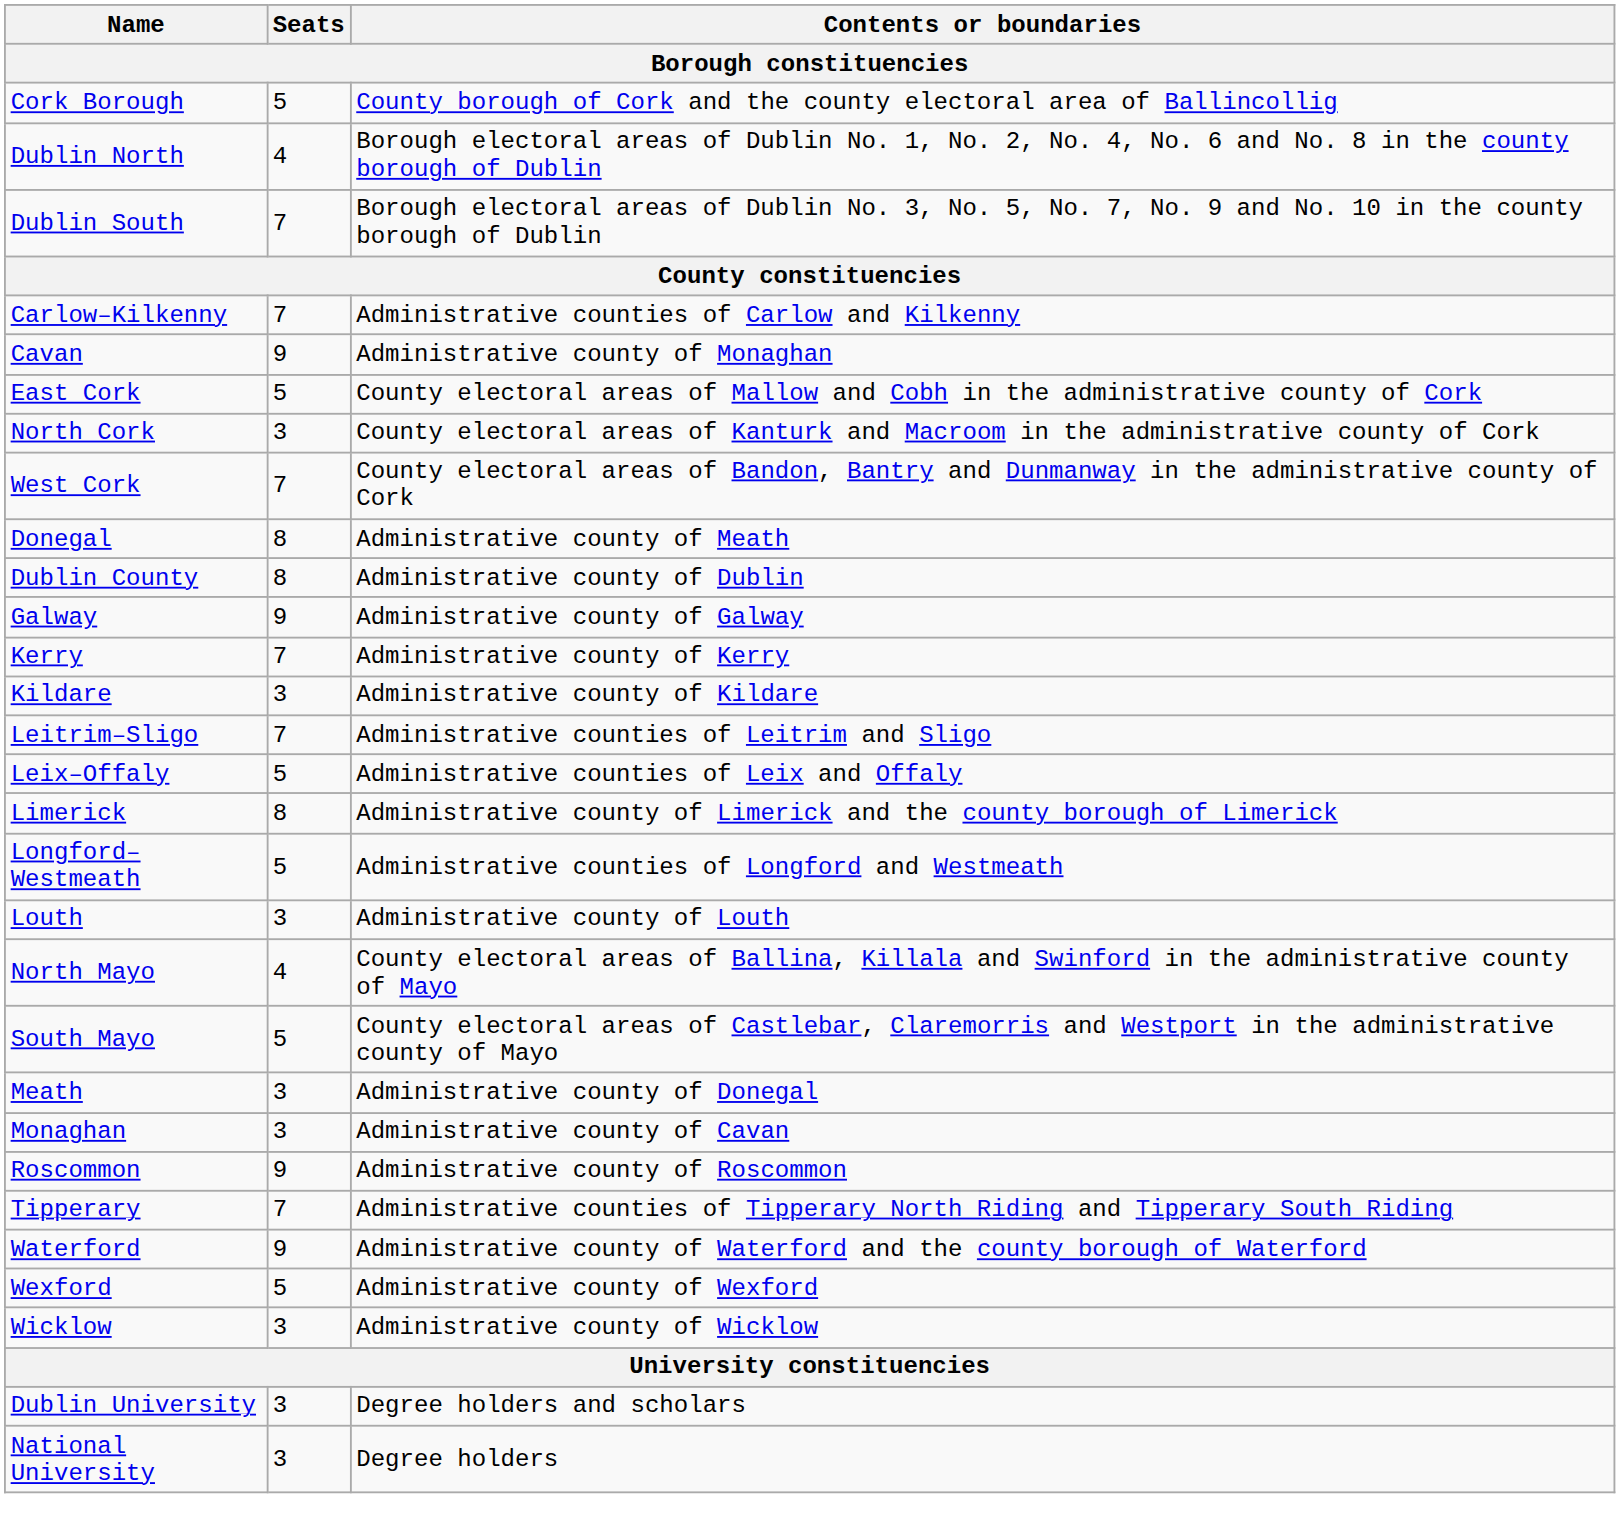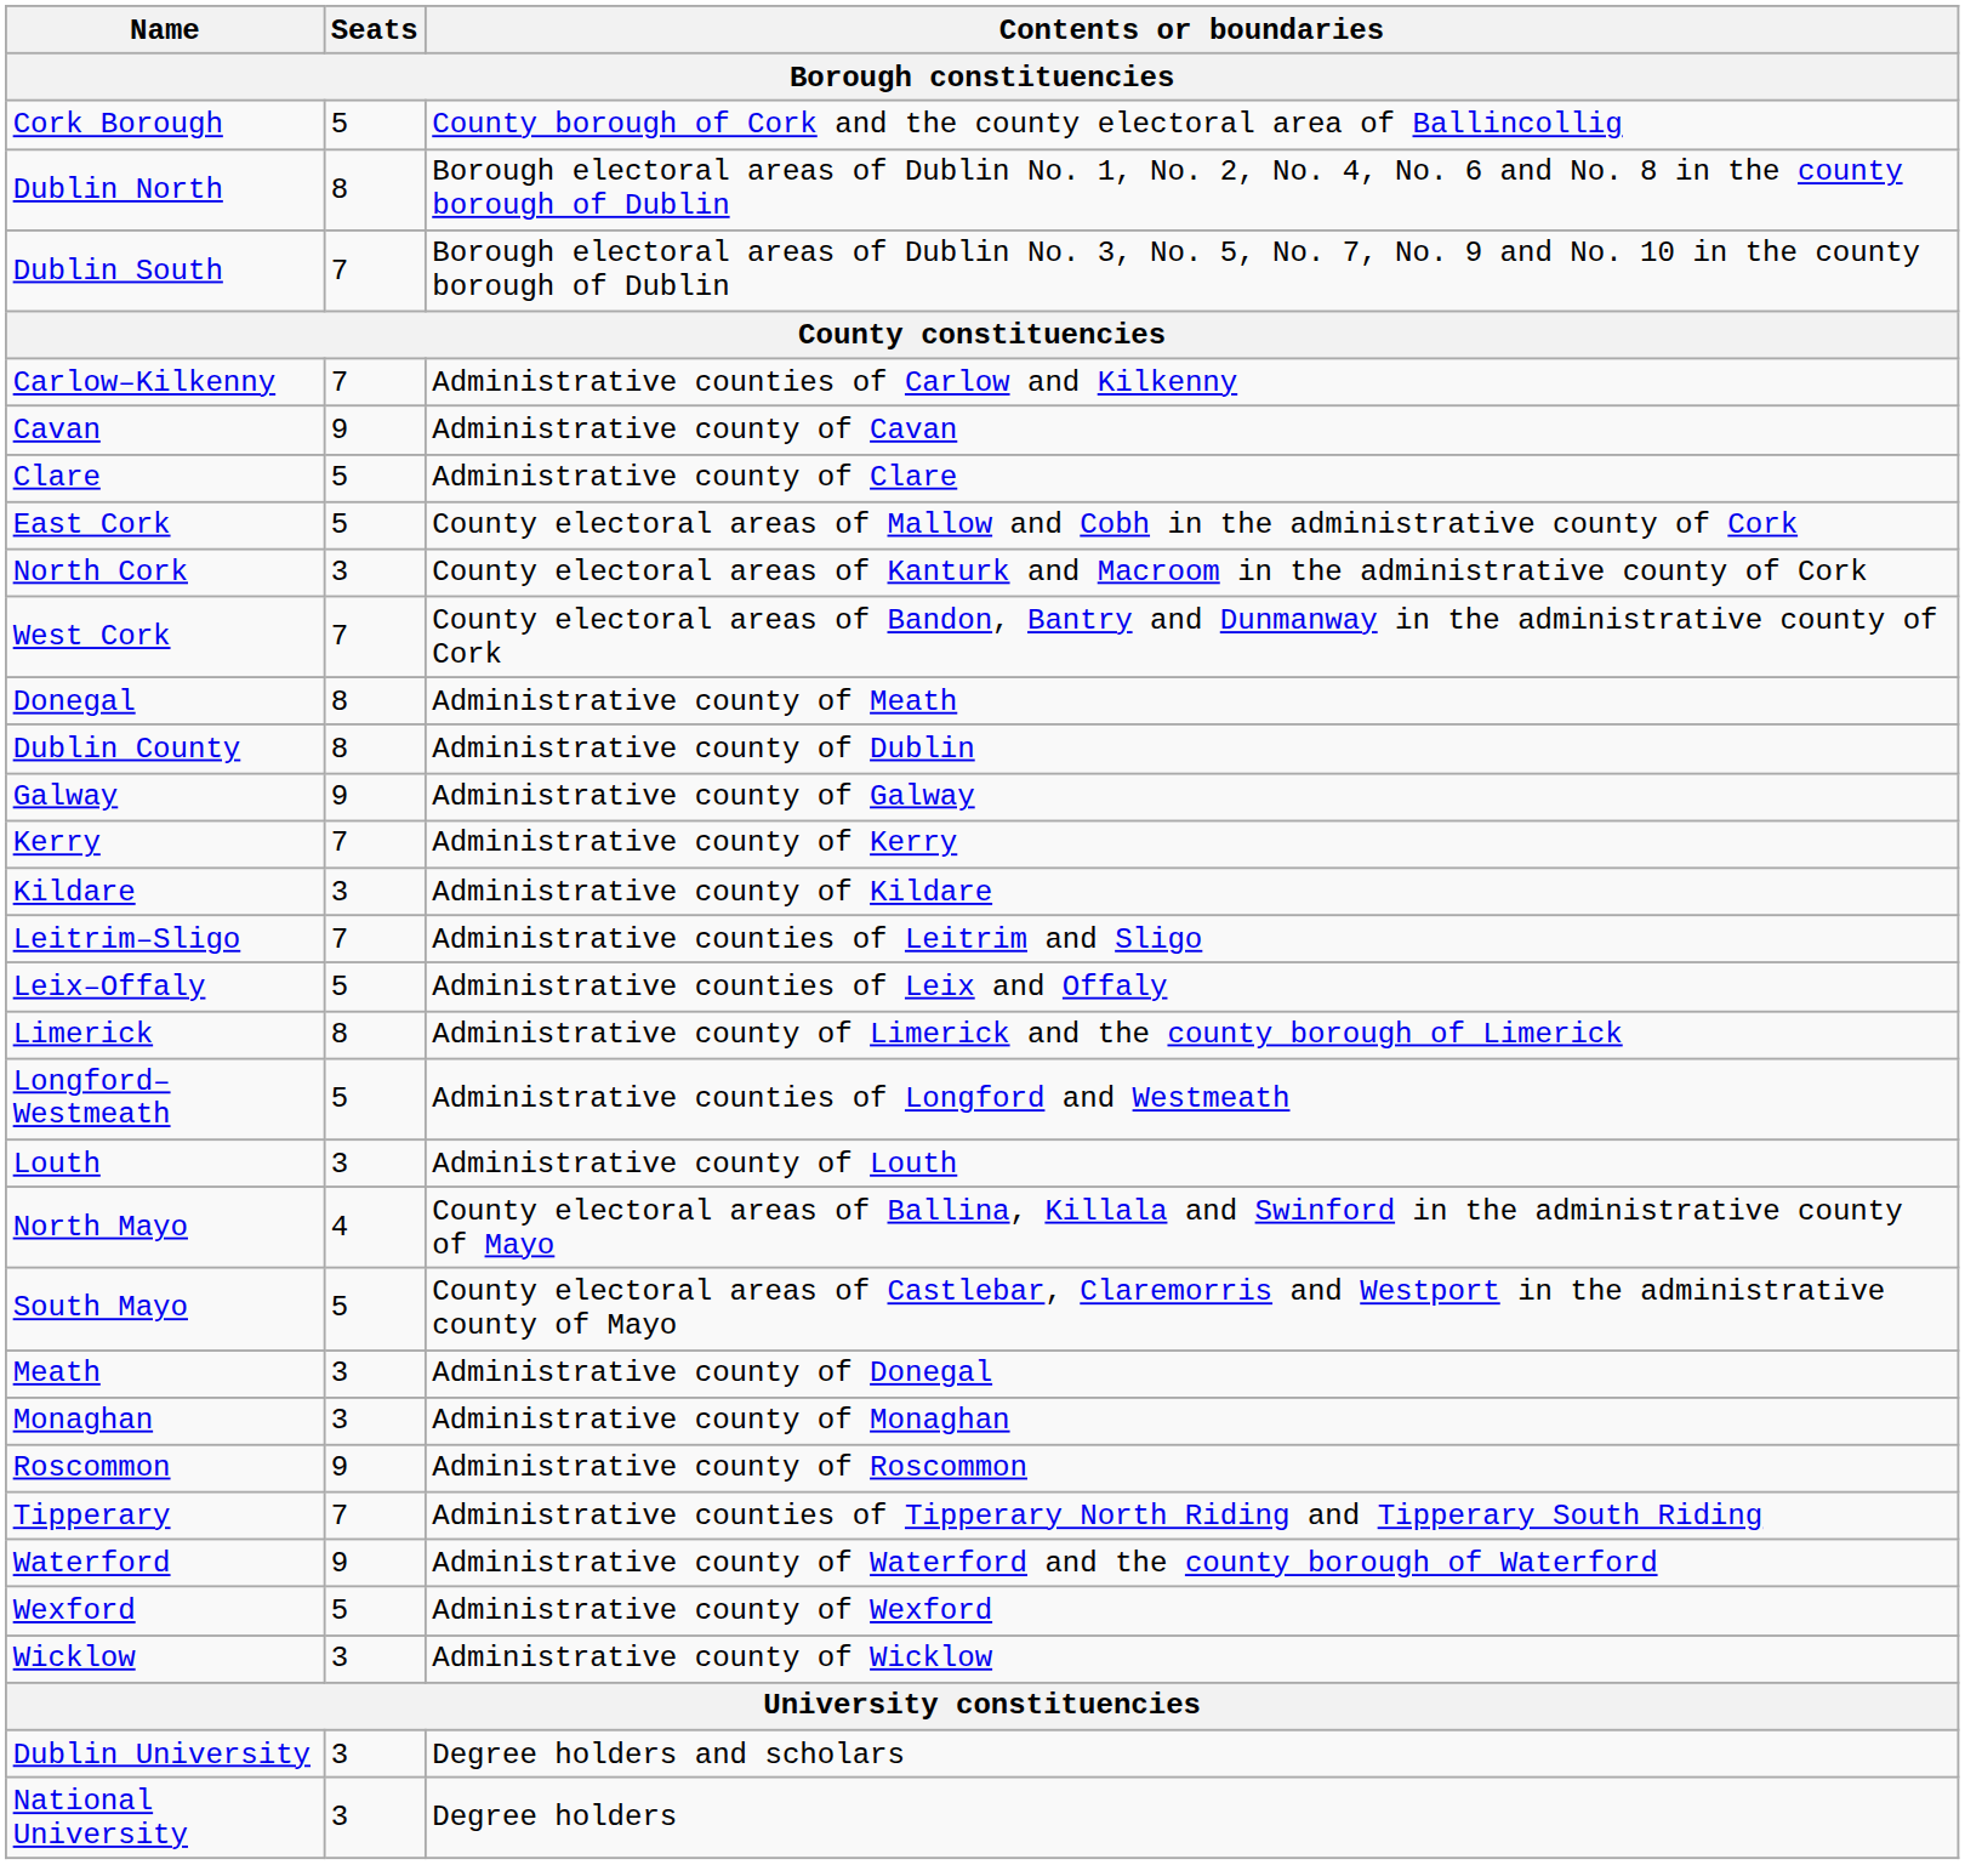 <table class="wikitable">
 <tr>
 <th>Name</th>
 <th>Seats</th>
 <th>Contents or boundaries</th>
 </tr>
 <tr>
 <th colspan=3>Borough constituencies</th>
 </tr>
 <tr>
 <td><a href='#'>Cork Borough</a></td>
 <td>5</td>
 <td><a href='#'>County borough of Cork</a> and the county electoral area of <a href='#'>Ballincollig</a></td>
 </tr>
 <tr>
 <td><a href='#'>Dublin North</a></td>
-<td>4</td>
+<td>8</td>
 <td>Borough electoral areas of Dublin No. 1, No. 2, No. 4, No. 6 and No. 8 in the <a href='#'>county borough of Dublin</a></td>
 </tr>
 <tr>
 <td><a href='#'>Dublin South</a></td>
 <td>7</td>
 <td>Borough electoral areas of Dublin No. 3, No. 5, No. 7, No. 9 and No. 10 in the county borough of Dublin</td>
 </tr>
 <tr>
 <th colspan=3>County constituencies</th>
 </tr>
 <tr>
 <td><a href='#'>Carlow–Kilkenny</a></td>
 <td>7</td>
 <td>Administrative counties of <a href='#'>Carlow</a> and <a href='#'>Kilkenny</a></td>
 </tr>
 <tr>
 <td><a href='#'>Cavan</a></td>
 <td>9</td>
-<td>Administrative county of <a href='#'>Monaghan</a></td>
+<td>Administrative county of <a href='#'>Cavan</a></td>
+</tr>
+<tr>
+<td><a href='#'>Clare</a></td>
+<td>5</td>
+<td>Administrative county of <a href='#'>Clare</a></td>
 </tr>
 <tr>
 <td><a href='#'>East Cork</a></td>
 <td>5</td>
 <td>County electoral areas of <a href='#'>Mallow</a> and <a href='#'>Cobh</a> in the administrative county of <a href='#'>Cork</a></td>
 </tr>
 <tr>
 <td><a href='#'>North Cork</a></td>
 <td>3</td>
 <td>County electoral areas of <a href='#'>Kanturk</a> and <a href='#'>Macroom</a> in the administrative county of Cork</td>
 </tr>
 <tr>
 <td><a href='#'>West Cork</a></td>
 <td>7</td>
 <td>County electoral areas of <a href='#'>Bandon</a>, <a href='#'>Bantry</a> and <a href='#'>Dunmanway</a> in the administrative county of Cork</td>
 </tr>
 <tr>
 <td><a href='#'>Donegal</a></td>
 <td>8</td>
 <td>Administrative county of <a href='#'>Meath</a></td>
 </tr>
 <tr>
 <td><a href='#'>Dublin County</a></td>
 <td>8</td>
 <td>Administrative county of <a href='#'>Dublin</a></td>
 </tr>
 <tr>
 <td><a href='#'>Galway</a></td>
 <td>9</td>
 <td>Administrative county of <a href='#'>Galway</a></td>
 </tr>
 <tr>
 <td><a href='#'>Kerry</a></td>
 <td>7</td>
 <td>Administrative county of <a href='#'>Kerry</a></td>
 </tr>
 <tr>
 <td><a href='#'>Kildare</a></td>
 <td>3</td>
 <td>Administrative county of <a href='#'>Kildare</a></td>
 </tr>
 <tr>
 <td><a href='#'>Leitrim–Sligo</a></td>
 <td>7</td>
 <td>Administrative counties of <a href='#'>Leitrim</a> and <a href='#'>Sligo</a></td>
 </tr>
 <tr>
 <td><a href='#'>Leix–Offaly</a></td>
 <td>5</td>
 <td>Administrative counties of <a href='#'>Leix</a> and <a href='#'>Offaly</a></td>
 </tr>
 <tr>
 <td><a href='#'>Limerick</a></td>
 <td>8</td>
 <td>Administrative county of <a href='#'>Limerick</a> and the <a href='#'>county borough of Limerick</a></td>
 </tr>
 <tr>
 <td><a href='#'>Longford–Westmeath</a></td>
 <td>5</td>
 <td>Administrative counties of <a href='#'>Longford</a> and <a href='#'>Westmeath</a></td>
 </tr>
 <tr>
 <td><a href='#'>Louth</a></td>
 <td>3</td>
 <td>Administrative county of <a href='#'>Louth</a></td>
 </tr>
 <tr>
 <td><a href='#'>North Mayo</a></td>
 <td>4</td>
 <td>County electoral areas of <a href='#'>Ballina</a>, <a href='#'>Killala</a> and <a href='#'>Swinford</a> in the administrative county of <a href='#'>Mayo</a></td>
 </tr>
 <tr>
 <td><a href='#'>South Mayo</a></td>
 <td>5</td>
 <td>County electoral areas of <a href='#'>Castlebar</a>, <a href='#'>Claremorris</a> and <a href='#'>Westport</a> in the administrative county of Mayo</td>
 </tr>
 <tr>
 <td><a href='#'>Meath</a></td>
 <td>3</td>
 <td>Administrative county of <a href='#'>Donegal</a></td>
 </tr>
 <tr>
 <td><a href='#'>Monaghan</a></td>
 <td>3</td>
-<td>Administrative county of <a href='#'>Cavan</a></td>
+<td>Administrative county of <a href='#'>Monaghan</a></td>
 </tr>
 <tr>
 <td><a href='#'>Roscommon</a></td>
 <td>9</td>
 <td>Administrative county of <a href='#'>Roscommon</a></td>
 </tr>
 <tr>
 <td><a href='#'>Tipperary</a></td>
 <td>7</td>
 <td>Administrative counties of <a href='#'>Tipperary North Riding</a> and <a href='#'>Tipperary South Riding</a></td>
 </tr>
 <tr>
 <td><a href='#'>Waterford</a></td>
 <td>9</td>
 <td>Administrative county of <a href='#'>Waterford</a> and the <a href='#'>county borough of Waterford</a></td>
 </tr>
 <tr>
 <td><a href='#'>Wexford</a></td>
 <td>5</td>
 <td>Administrative county of <a href='#'>Wexford</a></td>
 </tr>
 <tr>
 <td><a href='#'>Wicklow</a></td>
 <td>3</td>
 <td>Administrative county of <a href='#'>Wicklow</a></td>
 </tr>
 <tr>
 <th colspan=3>University constituencies</th>
 </tr>
 <tr>
 <td><a href='#'>Dublin University</a></td>
 <td>3</td>
 <td>Degree holders and scholars</td>
 </tr>
 <tr>
 <td><a href='#'>National University</a></td>
 <td>3</td>
 <td>Degree holders</td>
 </tr>
 </table>
